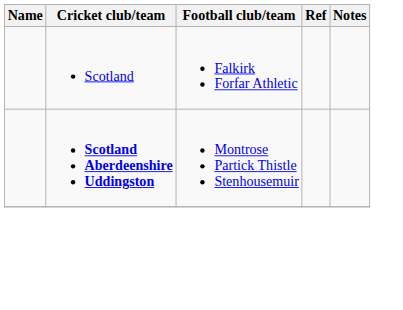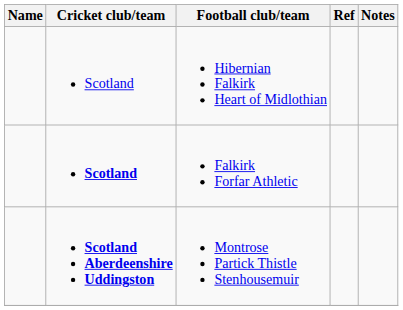 <table class="wikitable sortable">
 <tr>
 <th>Name</th>
 <th>Cricket club/team</th>
 <th>Football club/team</th>
 <th>Ref</th>
 <th>Notes</th>
 </tr>
 <tr>
 <td></td>
 <td><br><ul><li><a href='#'>Scotland</a></li></ul></td>
+<td><br><ul><li><a href='#'>Hibernian</a></li><li><a href='#'>Falkirk</a></li><li><a href='#'>Heart of Midlothian</a></li></ul></td>
+<td></td>
+<td></td>
+</tr>
+<tr>
+<td></td>
+<td><strong><br><ul><li><a href='#'>Scotland</a></li></ul></strong></td>
 <td><br><ul><li><a href='#'>Falkirk</a></li><li><a href='#'>Forfar Athletic</a></li></ul></td>
 <td></td>
 <td></td>
 </tr>
 <tr>
 <td></td>
 <td><strong><br><ul><li><a href='#'>Scotland</a></li><li><a href='#'>Aberdeenshire</a></li><li><a href='#'>Uddingston</a></li></ul></strong></td>
 <td><br><ul><li><a href='#'>Montrose</a></li><li><a href='#'>Partick Thistle</a></li><li><a href='#'>Stenhousemuir</a></li></ul></td>
 <td></td>
 <td></td>
 </tr>
 <tr>
 </tr>
 </table>
